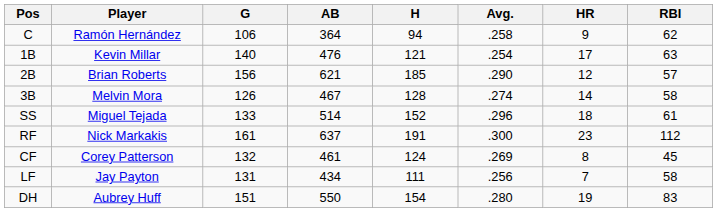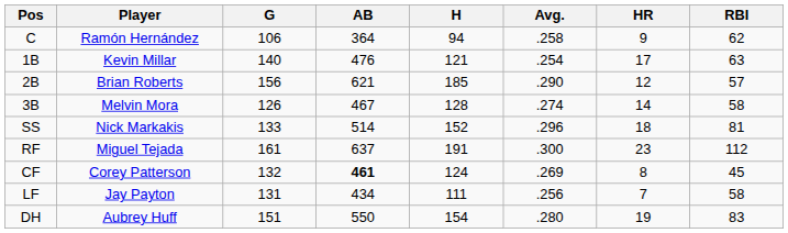 <table class="wikitable sortable">
 <tr>
 <th bgcolor="#DDDDFF" width="5%">Pos</th>
 <th bgcolor="#DDDDFF" width="16%">Player</th>
 <th bgcolor="#DDDDFF" width="9%">G</th>
 <th bgcolor="#DDDDFF" width="9%">AB</th>
 <th bgcolor="#DDDDFF" width="9%">H</th>
 <th bgcolor="#DDDDFF" width="9%">Avg.</th>
 <th bgcolor="#DDDDFF" width="9%">HR</th>
 <th bgcolor="#DDDDFF" width="9%">RBI</th>
 </tr>
 <tr align="center">
 <td>C</td>
 <td><a href='#'>Ramón Hernández</a></td>
 <td>106</td>
 <td>364</td>
 <td>94</td>
 <td>.258</td>
 <td>9</td>
 <td>62</td>
 </tr>
 <tr align="center">
 <td>1B</td>
 <td><a href='#'>Kevin Millar</a></td>
 <td>140</td>
 <td>476</td>
 <td>121</td>
 <td>.254</td>
 <td>17</td>
 <td>63</td>
 </tr>
 <tr align="center">
 <td>2B</td>
 <td><a href='#'>Brian Roberts</a></td>
 <td>156</td>
 <td>621</td>
 <td>185</td>
 <td>.290</td>
 <td>12</td>
 <td>57</td>
 </tr>
 <tr align="center">
 <td>3B</td>
 <td><a href='#'>Melvin Mora</a></td>
 <td>126</td>
 <td>467</td>
 <td>128</td>
 <td>.274</td>
 <td>14</td>
 <td>58</td>
 </tr>
 <tr align="center">
 <td>SS</td>
-<td><a href='#'>Miguel Tejada</a></td>
+<td><a href='#'>Nick Markakis</a></td>
 <td>133</td>
 <td>514</td>
 <td>152</td>
 <td>.296</td>
 <td>18</td>
-<td>61</td>
+<td>81</td>
 </tr>
 <tr align="center">
 <td>RF</td>
-<td><a href='#'>Nick Markakis</a></td>
+<td><a href='#'>Miguel Tejada</a></td>
 <td>161</td>
 <td>637</td>
 <td>191</td>
 <td>.300</td>
 <td>23</td>
 <td>112</td>
 </tr>
 <tr align="center">
 <td>CF</td>
 <td><a href='#'>Corey Patterson</a></td>
 <td>132</td>
-<td>461</td>
+<td><strong>461</strong></td>
 <td>124</td>
 <td>.269</td>
 <td>8</td>
 <td>45</td>
 </tr>
 <tr align="center">
 <td>LF</td>
 <td><a href='#'>Jay Payton</a></td>
 <td>131</td>
 <td>434</td>
 <td>111</td>
 <td>.256</td>
 <td>7</td>
 <td>58</td>
 </tr>
 <tr align="center">
 <td>DH</td>
 <td><a href='#'>Aubrey Huff</a></td>
 <td>151</td>
 <td>550</td>
 <td>154</td>
 <td>.280</td>
 <td>19</td>
 <td>83</td>
 </tr>
 </table>
